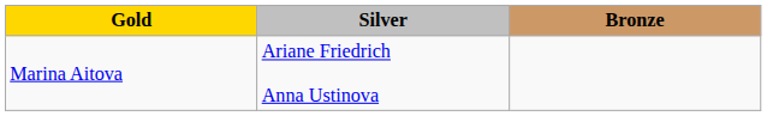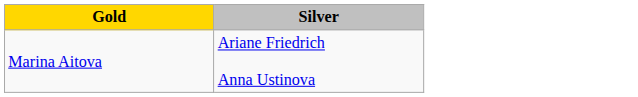 <table class="wikitable" style="text-align:left">
 <tr align="center">
 <td width=200 bgcolor=gold><strong>Gold</strong></td>
 <td width=200 bgcolor=silver><strong>Silver</strong></td>
-<td width=200 bgcolor=CC9966><strong>Bronze</strong></td>
 </tr>
 <tr>
 <td><a href='#'>Marina Aitova</a><br><em></em></td>
 <td><a href='#'>Ariane Friedrich</a><br><em></em><br><a href='#'>Anna Ustinova</a><br><em></em></td>
-<td></td>
 </tr>
 </table>
